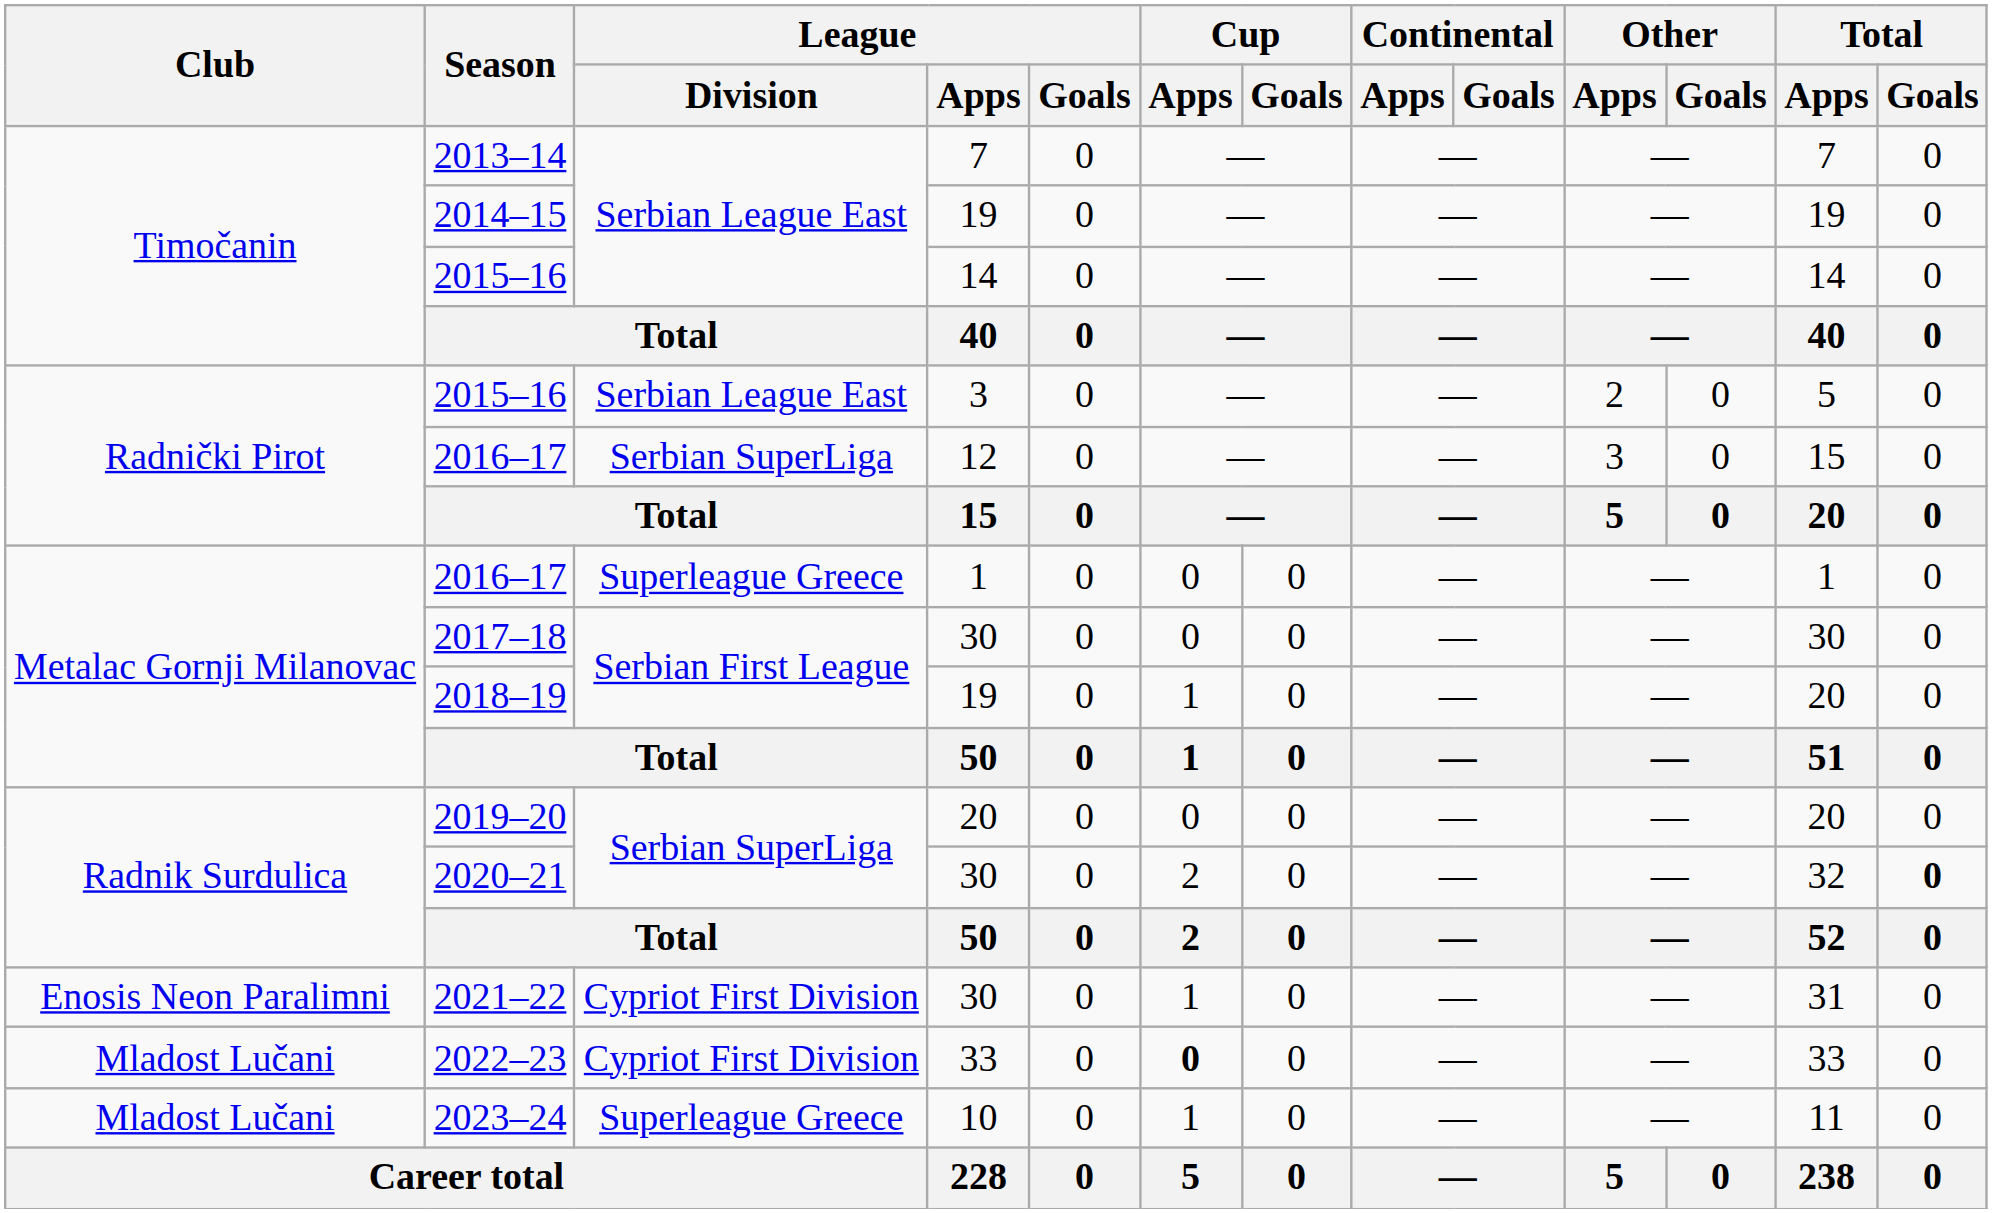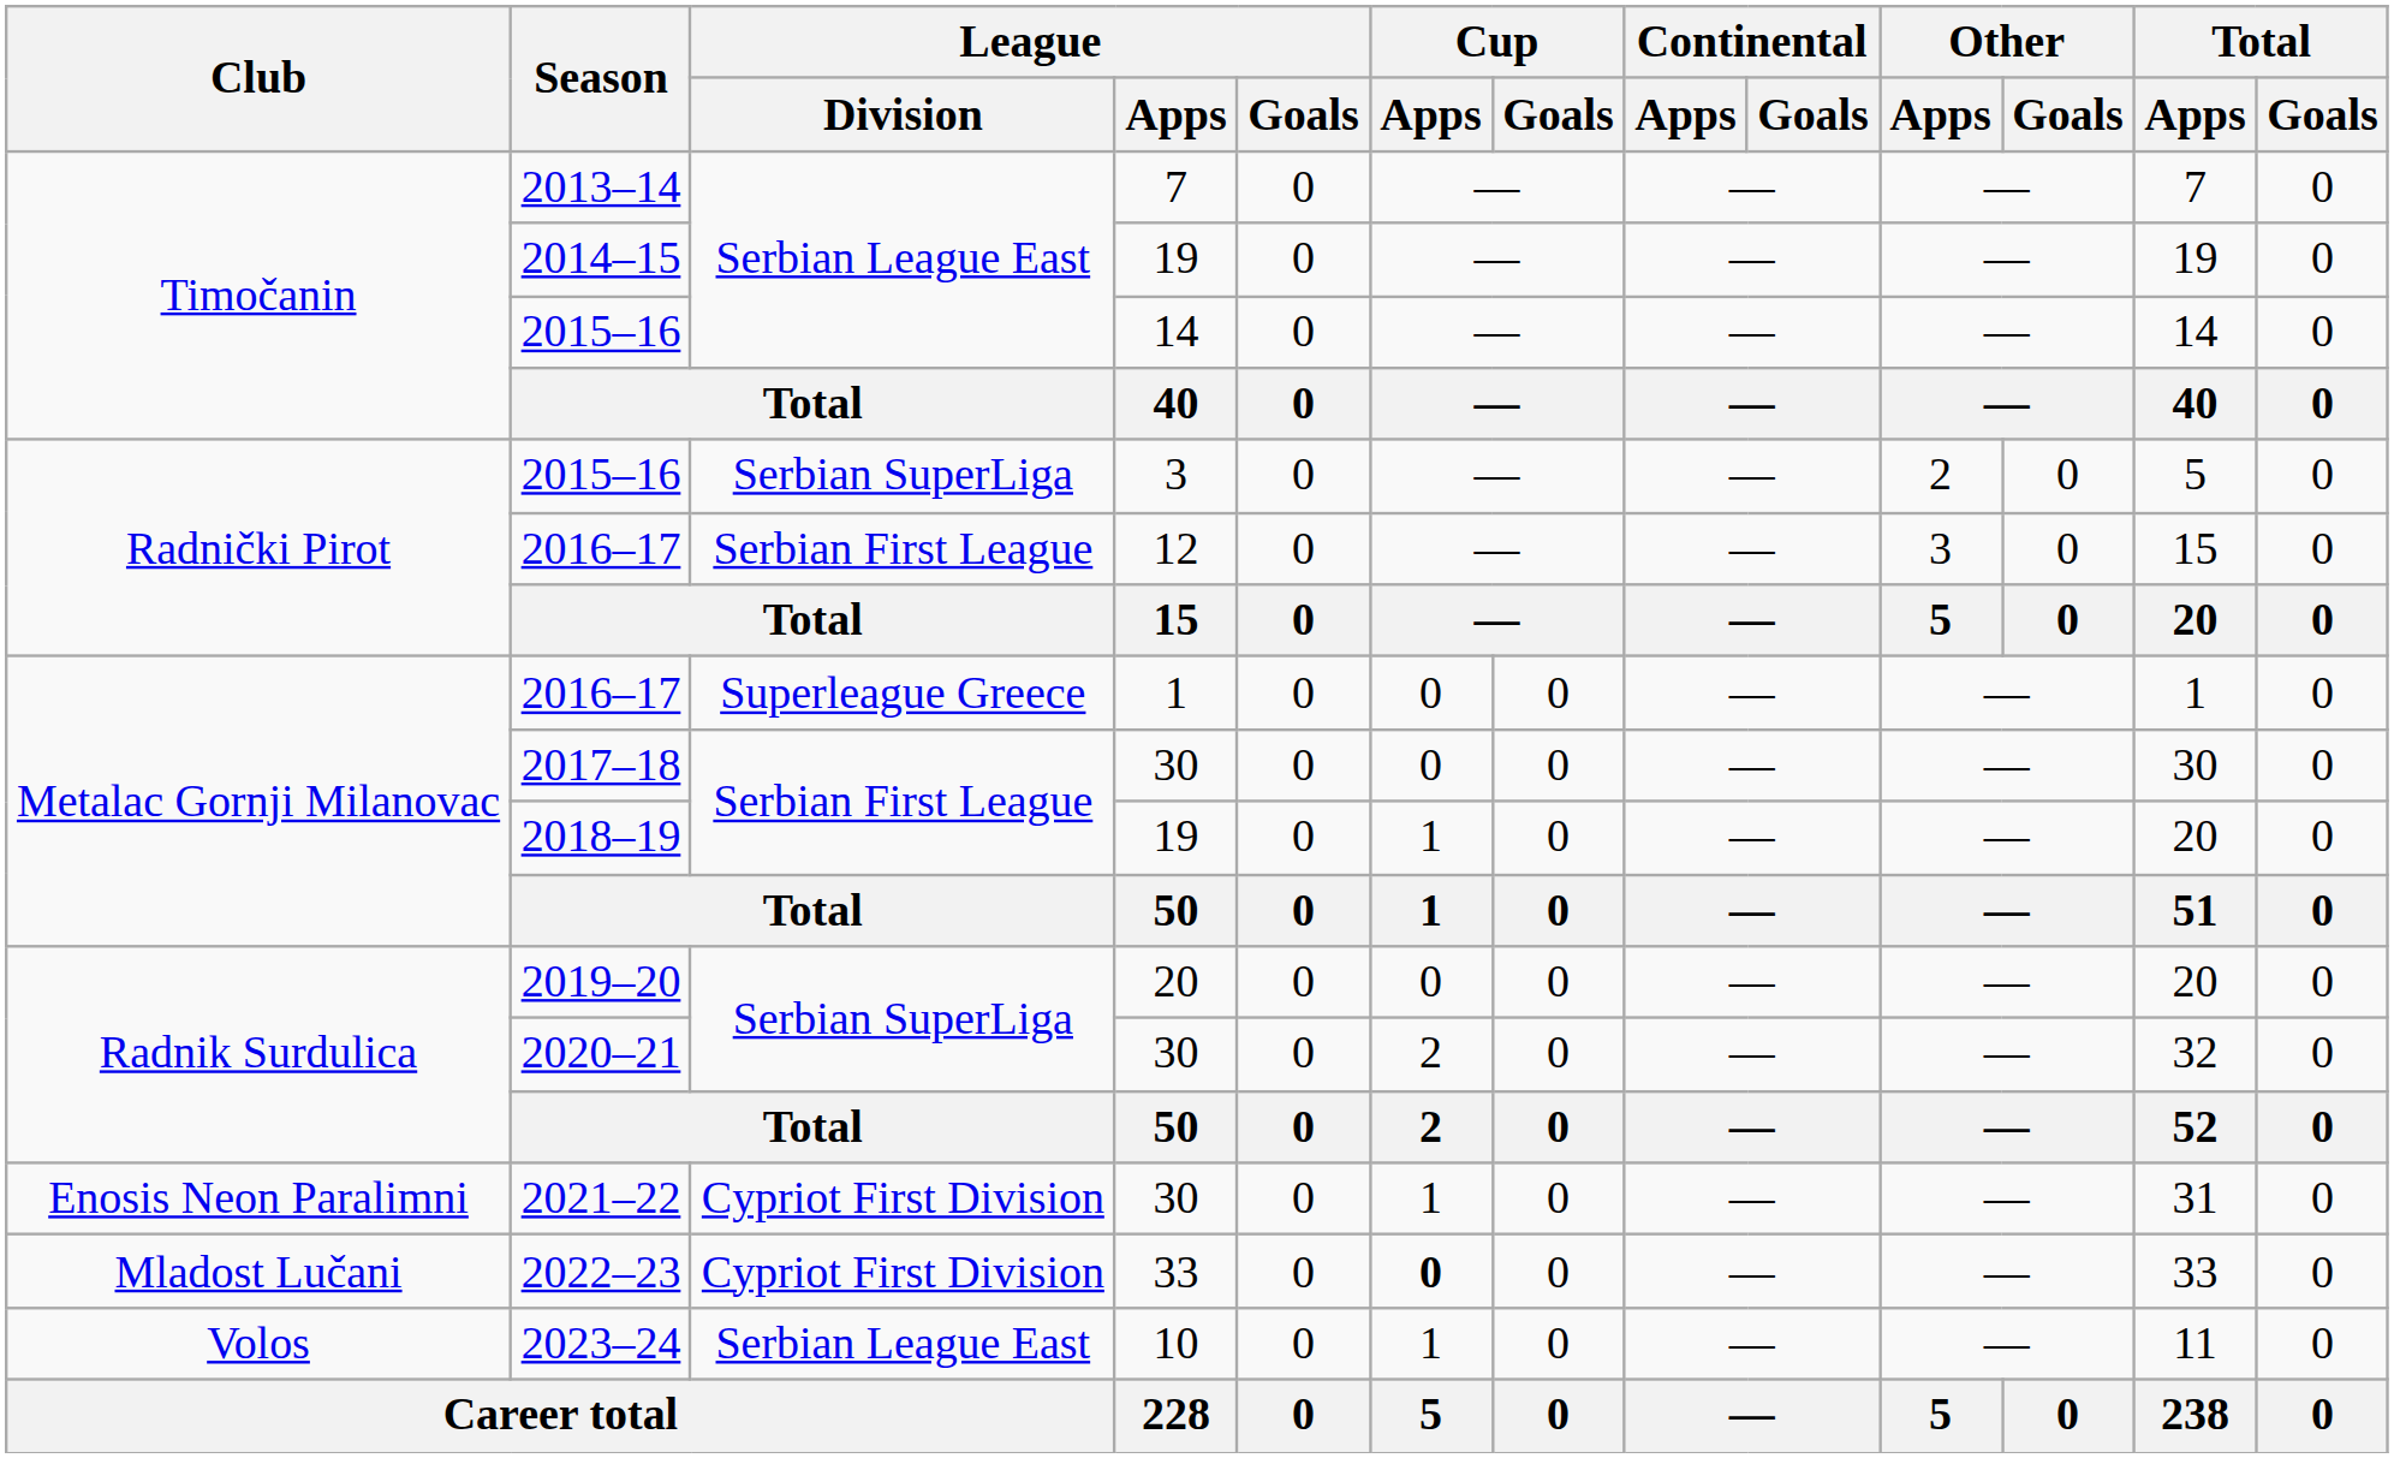 <table class="wikitable" style="text-align:center">
 <tr>
 <th rowspan="2">Club</th>
 <th rowspan="2">Season</th>
 <th colspan="3">League</th>
 <th colspan="2">Cup</th>
 <th colspan="2">Continental</th>
 <th colspan="2">Other</th>
 <th colspan="2">Total</th>
 </tr>
 <tr>
 <th>Division</th>
 <th>Apps</th>
 <th>Goals</th>
 <th>Apps</th>
 <th>Goals</th>
 <th>Apps</th>
 <th>Goals</th>
 <th>Apps</th>
 <th>Goals</th>
 <th>Apps</th>
 <th>Goals</th>
 </tr>
 <tr>
 <td rowspan="4"><a href='#'>Timočanin</a></td>
 <td><a href='#'>2013–14</a></td>
 <td rowspan=3><a href='#'>Serbian League East</a></td>
 <td>7</td>
 <td>0</td>
 <td colspan="2">—</td>
 <td colspan="2">—</td>
 <td colspan="2">—</td>
 <td>7</td>
 <td>0</td>
 </tr>
 <tr>
 <td><a href='#'>2014–15</a></td>
 <td>19</td>
 <td>0</td>
 <td colspan="2">—</td>
 <td colspan="2">—</td>
 <td colspan="2">—</td>
 <td>19</td>
 <td>0</td>
 </tr>
 <tr>
 <td><a href='#'>2015–16</a></td>
 <td>14</td>
 <td>0</td>
 <td colspan="2">—</td>
 <td colspan="2">—</td>
 <td colspan="2">—</td>
 <td>14</td>
 <td>0</td>
 </tr>
 <tr>
 <th colspan="2">Total</th>
 <th>40</th>
 <th>0</th>
 <th colspan="2">—</th>
 <th colspan="2">—</th>
 <th colspan="2">—</th>
 <th>40</th>
 <th>0</th>
 </tr>
 <tr>
 <td rowspan="3"><a href='#'>Radnički Pirot</a></td>
 <td><a href='#'>2015–16</a></td>
-<td><a href='#'>Serbian League East</a></td>
+<td><a href='#'>Serbian SuperLiga</a></td>
 <td>3</td>
 <td>0</td>
 <td colspan="2">—</td>
 <td colspan="2">—</td>
 <td>2</td>
 <td>0</td>
 <td>5</td>
 <td>0</td>
 </tr>
 <tr>
 <td><a href='#'>2016–17</a></td>
-<td><a href='#'>Serbian SuperLiga</a></td>
+<td><a href='#'>Serbian First League</a></td>
 <td>12</td>
 <td>0</td>
 <td colspan="2">—</td>
 <td colspan="2">—</td>
 <td>3</td>
 <td>0</td>
 <td>15</td>
 <td>0</td>
 </tr>
 <tr>
 <th colspan="2">Total</th>
 <th>15</th>
 <th>0</th>
 <th colspan="2">—</th>
 <th colspan="2">—</th>
 <th>5</th>
 <th>0</th>
 <th>20</th>
 <th>0</th>
 </tr>
 <tr>
 <td rowspan="4"><a href='#'>Metalac Gornji Milanovac</a></td>
 <td><a href='#'>2016–17</a></td>
 <td><a href='#'>Superleague Greece</a></td>
 <td>1</td>
 <td>0</td>
 <td>0</td>
 <td>0</td>
 <td colspan="2">—</td>
 <td colspan="2">—</td>
 <td>1</td>
 <td>0</td>
 </tr>
 <tr>
 <td><a href='#'>2017–18</a></td>
 <td rowspan="2"><a href='#'>Serbian First League</a></td>
 <td>30</td>
 <td>0</td>
 <td>0</td>
 <td>0</td>
 <td colspan="2">—</td>
 <td colspan="2">—</td>
 <td>30</td>
 <td>0</td>
 </tr>
 <tr>
 <td><a href='#'>2018–19</a></td>
 <td>19</td>
 <td>0</td>
 <td>1</td>
 <td>0</td>
 <td colspan="2">—</td>
 <td colspan="2">—</td>
 <td>20</td>
 <td>0</td>
 </tr>
 <tr>
 <th colspan="2">Total</th>
 <th>50</th>
 <th>0</th>
 <th>1</th>
 <th>0</th>
 <th colspan="2">—</th>
 <th colspan="2">—</th>
 <th>51</th>
 <th>0</th>
 </tr>
 <tr>
 <td rowspan="3"><a href='#'>Radnik Surdulica</a></td>
 <td><a href='#'>2019–20</a></td>
 <td rowspan="2"><a href='#'>Serbian SuperLiga</a></td>
 <td>20</td>
 <td>0</td>
 <td>0</td>
 <td>0</td>
 <td colspan="2">—</td>
 <td colspan="2">—</td>
 <td>20</td>
 <td>0</td>
 </tr>
 <tr>
 <td><a href='#'>2020–21</a></td>
 <td>30</td>
 <td>0</td>
 <td>2</td>
 <td>0</td>
 <td colspan="2">—</td>
 <td colspan="2">—</td>
 <td>32</td>
-<td><strong>0</strong></td>
+<td>0</td>
 </tr>
 <tr>
 <th colspan="2">Total</th>
 <th>50</th>
 <th>0</th>
 <th>2</th>
 <th>0</th>
 <th colspan="2">—</th>
 <th colspan="2">—</th>
 <th>52</th>
 <th>0</th>
 </tr>
 <tr>
 <td><a href='#'>Enosis Neon Paralimni</a></td>
 <td><a href='#'>2021–22</a></td>
 <td><a href='#'>Cypriot First Division</a></td>
 <td>30</td>
 <td>0</td>
 <td>1</td>
 <td>0</td>
 <td colspan="2">—</td>
 <td colspan="2">—</td>
 <td>31</td>
 <td>0</td>
 </tr>
 <tr>
 <td><a href='#'>Mladost Lučani</a></td>
 <td><a href='#'>2022–23</a></td>
 <td><a href='#'>Cypriot First Division</a></td>
 <td>33</td>
 <td>0</td>
 <td><strong>0</strong></td>
 <td>0</td>
 <td colspan="2">—</td>
 <td colspan="2">—</td>
 <td>33</td>
 <td>0</td>
 </tr>
 <tr>
-<td><a href='#'>Mladost Lučani</a></td>
+<td><a href='#'>Volos</a></td>
 <td><a href='#'>2023–24</a></td>
-<td><a href='#'>Superleague Greece</a></td>
+<td><a href='#'>Serbian League East</a></td>
 <td>10</td>
 <td>0</td>
 <td>1</td>
 <td>0</td>
 <td colspan="2">—</td>
 <td colspan="2">—</td>
 <td>11</td>
 <td>0</td>
 </tr>
 <tr>
 <th colspan="3">Career total</th>
 <th>228</th>
 <th>0</th>
 <th>5</th>
 <th>0</th>
 <th colspan="2">—</th>
 <th>5</th>
 <th>0</th>
 <th>238</th>
 <th>0</th>
 </tr>
 </table>
